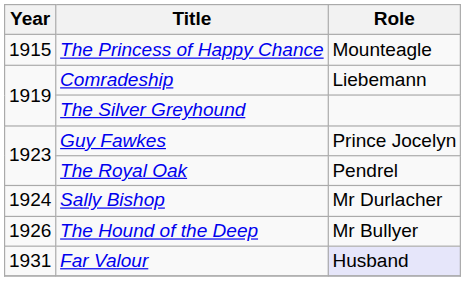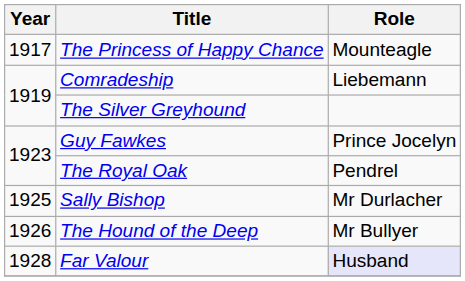 <table class="wikitable sortable plainrowheaders">
 <tr>
 <th scope="col">Year</th>
 <th scope="col">Title</th>
 <th scope="col">Role</th>
 </tr>
 <tr>
-<td>1915</td>
+<td>1917</td>
 <td><em><a href='#'>The Princess of Happy Chance</a></em></td>
 <td>Mounteagle</td>
 </tr>
 <tr>
 <td rowspan=2>1919</td>
 <td><em><a href='#'>Comradeship</a></em></td>
 <td>Liebemann</td>
 </tr>
 <tr>
 <td><em><a href='#'>The Silver Greyhound</a></em></td>
 <td></td>
 </tr>
 <tr>
 <td rowspan=2>1923</td>
 <td><em><a href='#'>Guy Fawkes</a></em></td>
 <td>Prince Jocelyn</td>
 </tr>
 <tr>
 <td><em><a href='#'>The Royal Oak</a></em></td>
 <td>Pendrel</td>
 </tr>
 <tr>
-<td>1924</td>
+<td>1925</td>
 <td><em><a href='#'>Sally Bishop</a></em></td>
 <td>Mr Durlacher</td>
 </tr>
 <tr>
 <td>1926</td>
 <td><em><a href='#'>The Hound of the Deep</a></em></td>
 <td>Mr Bullyer</td>
 </tr>
 <tr>
-<td>1931</td>
+<td>1928</td>
 <td><em><a href='#'>Far Valour</a></em></td>
 <td style="background: lavender;">Husband</td>
 </tr>
 <tr>
 </tr>
 </table>
